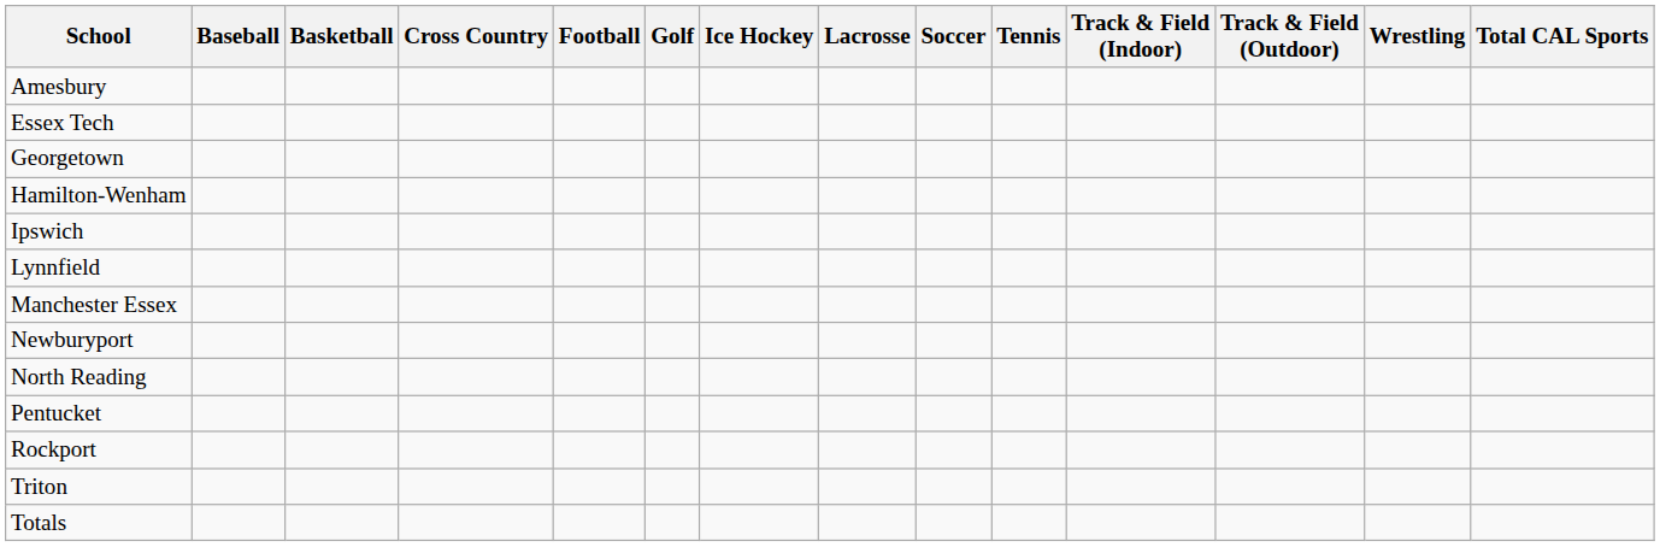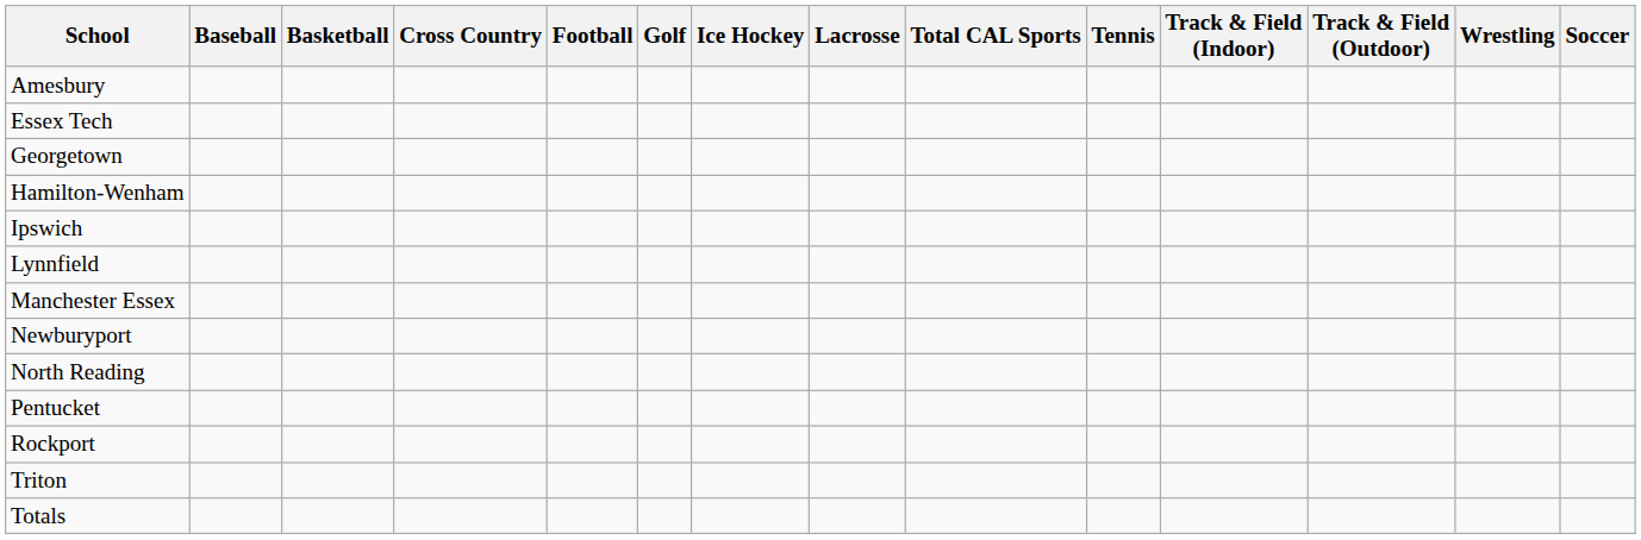 <table class="wikitable">
 <tr>
 <th>School</th>
 <th>Baseball</th>
 <th>Basketball</th>
 <th>Cross Country</th>
 <th>Football</th>
 <th>Golf</th>
 <th>Ice Hockey</th>
 <th>Lacrosse</th>
-<th>Soccer</th>
+<th>Total CAL Sports</th>
 <th>Tennis</th>
 <th>Track & Field<br>(Indoor)</th>
 <th>Track & Field<br>(Outdoor)</th>
 <th>Wrestling</th>
-<th>Total CAL Sports</th>
+<th>Soccer</th>
 </tr>
 <tr>
 <td>Amesbury</td>
 <td></td>
 <td></td>
 <td></td>
 <td></td>
 <td></td>
 <td></td>
 <td></td>
 <td></td>
 <td></td>
 <td></td>
 <td></td>
 <td></td>
 <td></td>
 </tr>
 <tr>
 <td>Essex Tech</td>
 <td></td>
 <td></td>
 <td></td>
 <td></td>
 <td></td>
 <td></td>
 <td></td>
 <td></td>
 <td></td>
 <td></td>
 <td></td>
 <td></td>
 <td></td>
 </tr>
 <tr>
 <td>Georgetown</td>
 <td></td>
 <td></td>
 <td></td>
 <td></td>
 <td></td>
 <td></td>
 <td></td>
 <td></td>
 <td></td>
 <td></td>
 <td></td>
 <td></td>
 <td></td>
 </tr>
 <tr>
 <td>Hamilton-Wenham</td>
 <td></td>
 <td></td>
 <td></td>
 <td></td>
 <td></td>
 <td></td>
 <td></td>
 <td></td>
 <td></td>
 <td></td>
 <td></td>
 <td></td>
 <td></td>
 </tr>
 <tr>
 <td>Ipswich</td>
 <td></td>
 <td></td>
 <td></td>
 <td></td>
 <td></td>
 <td></td>
 <td></td>
 <td></td>
 <td></td>
 <td></td>
 <td></td>
 <td></td>
 <td></td>
 </tr>
 <tr>
 <td>Lynnfield</td>
 <td></td>
 <td></td>
 <td></td>
 <td></td>
 <td></td>
 <td></td>
 <td></td>
 <td></td>
 <td></td>
 <td></td>
 <td></td>
 <td></td>
 <td></td>
 </tr>
 <tr>
 <td>Manchester Essex</td>
 <td></td>
 <td></td>
 <td></td>
 <td></td>
 <td></td>
 <td></td>
 <td></td>
 <td></td>
 <td></td>
 <td></td>
 <td></td>
 <td></td>
 <td></td>
 </tr>
 <tr>
 <td>Newburyport</td>
 <td></td>
 <td></td>
 <td></td>
 <td></td>
 <td></td>
 <td></td>
 <td></td>
 <td></td>
 <td></td>
 <td></td>
 <td></td>
 <td></td>
 <td></td>
 </tr>
 <tr>
 <td>North Reading</td>
 <td></td>
 <td></td>
 <td></td>
 <td></td>
 <td></td>
 <td></td>
 <td></td>
 <td></td>
 <td></td>
 <td></td>
 <td></td>
 <td></td>
 <td></td>
 </tr>
 <tr>
 <td>Pentucket</td>
 <td></td>
 <td></td>
 <td></td>
 <td></td>
 <td></td>
 <td></td>
 <td></td>
 <td></td>
 <td></td>
 <td></td>
 <td></td>
 <td></td>
 <td></td>
 </tr>
 <tr>
 <td>Rockport</td>
 <td></td>
 <td></td>
 <td></td>
 <td></td>
 <td></td>
 <td></td>
 <td></td>
 <td></td>
 <td></td>
 <td></td>
 <td></td>
 <td></td>
 <td></td>
 </tr>
 <tr>
 <td>Triton</td>
 <td></td>
 <td></td>
 <td></td>
 <td></td>
 <td></td>
 <td></td>
 <td></td>
 <td></td>
 <td></td>
 <td></td>
 <td></td>
 <td></td>
 <td></td>
 </tr>
 <tr>
 <td>Totals</td>
 <td></td>
 <td></td>
 <td></td>
 <td></td>
 <td></td>
 <td></td>
 <td></td>
 <td></td>
 <td></td>
 <td></td>
 <td></td>
 <td></td>
 <td></td>
 </tr>
 </table>
